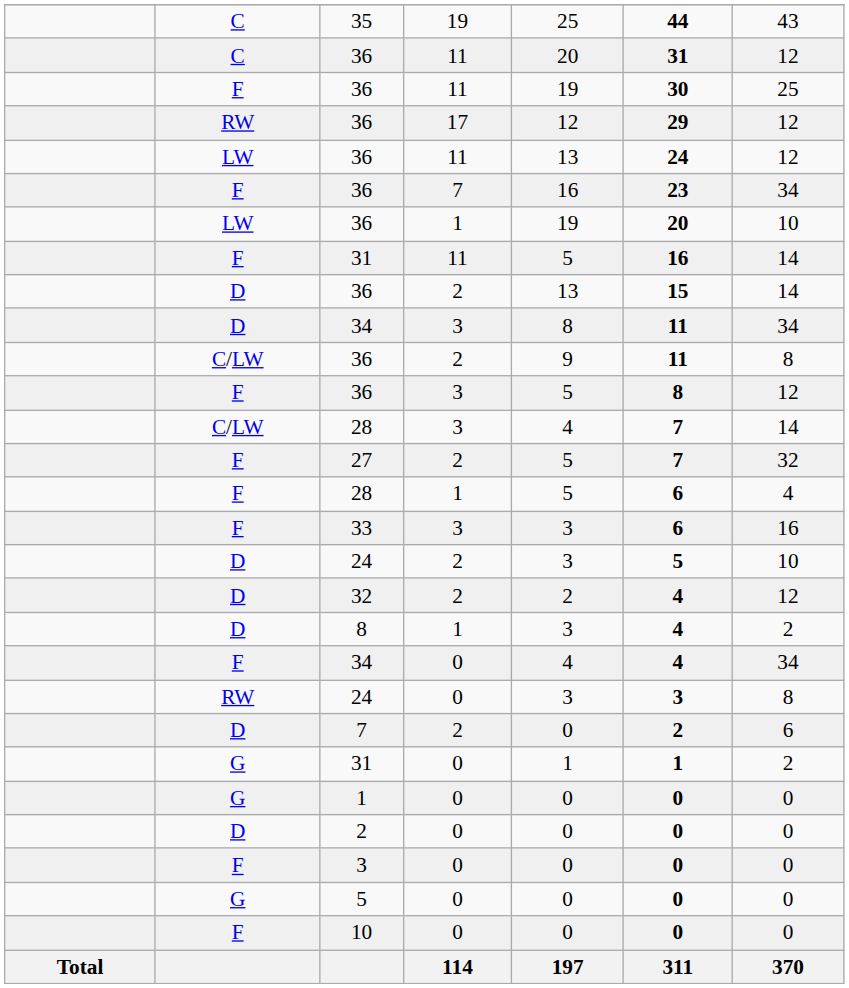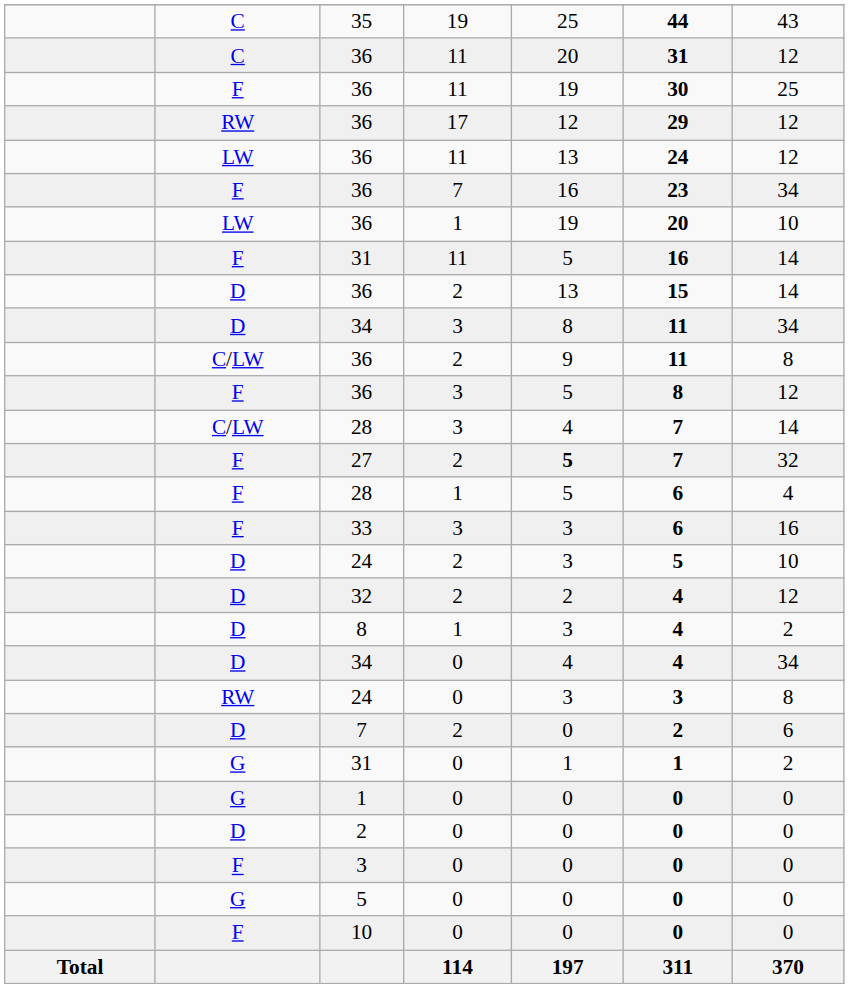 <table class="wikitable sortable" width ="50%">
 <tr align="center">
 </tr>
 <tr align="center" bgcolor="">
 <td></td>
 <td><a href='#'>C</a></td>
 <td>35</td>
 <td>19</td>
 <td>25</td>
 <td><strong>44</strong></td>
 <td>43</td>
 </tr>
 <tr align="center" bgcolor="f0f0f0">
 <td></td>
 <td><a href='#'>C</a></td>
 <td>36</td>
 <td>11</td>
 <td>20</td>
 <td><strong>31</strong></td>
 <td>12</td>
 </tr>
 <tr align="center" bgcolor="">
 <td></td>
 <td><a href='#'>F</a></td>
 <td>36</td>
 <td>11</td>
 <td>19</td>
 <td><strong>30</strong></td>
 <td>25</td>
 </tr>
 <tr align="center" bgcolor="f0f0f0">
 <td></td>
 <td><a href='#'>RW</a></td>
 <td>36</td>
 <td>17</td>
 <td>12</td>
 <td><strong>29</strong></td>
 <td>12</td>
 </tr>
 <tr align="center" bgcolor="">
 <td></td>
 <td><a href='#'>LW</a></td>
 <td>36</td>
 <td>11</td>
 <td>13</td>
 <td><strong>24</strong></td>
 <td>12</td>
 </tr>
 <tr align="center" bgcolor="f0f0f0">
 <td></td>
 <td><a href='#'>F</a></td>
 <td>36</td>
 <td>7</td>
 <td>16</td>
 <td><strong>23</strong></td>
 <td>34</td>
 </tr>
 <tr align="center" bgcolor="">
 <td></td>
 <td><a href='#'>LW</a></td>
 <td>36</td>
 <td>1</td>
 <td>19</td>
 <td><strong>20</strong></td>
 <td>10</td>
 </tr>
 <tr align="center" bgcolor="f0f0f0">
 <td></td>
 <td><a href='#'>F</a></td>
 <td>31</td>
 <td>11</td>
 <td>5</td>
 <td><strong>16</strong></td>
 <td>14</td>
 </tr>
 <tr align="center" bgcolor="">
 <td></td>
 <td><a href='#'>D</a></td>
 <td>36</td>
 <td>2</td>
 <td>13</td>
 <td><strong>15</strong></td>
 <td>14</td>
 </tr>
 <tr align="center" bgcolor="f0f0f0">
 <td></td>
 <td><a href='#'>D</a></td>
 <td>34</td>
 <td>3</td>
 <td>8</td>
 <td><strong>11</strong></td>
 <td>34</td>
 </tr>
 <tr align="center" bgcolor="">
 <td></td>
 <td><a href='#'>C</a>/<a href='#'>LW</a></td>
 <td>36</td>
 <td>2</td>
 <td>9</td>
 <td><strong>11</strong></td>
 <td>8</td>
 </tr>
 <tr align="center" bgcolor="f0f0f0">
 <td></td>
 <td><a href='#'>F</a></td>
 <td>36</td>
 <td>3</td>
 <td>5</td>
 <td><strong>8</strong></td>
 <td>12</td>
 </tr>
 <tr align="center" bgcolor="">
 <td></td>
 <td><a href='#'>C</a>/<a href='#'>LW</a></td>
 <td>28</td>
 <td>3</td>
 <td>4</td>
 <td><strong>7</strong></td>
 <td>14</td>
 </tr>
 <tr align="center" bgcolor="f0f0f0">
 <td></td>
 <td><a href='#'>F</a></td>
 <td>27</td>
 <td>2</td>
-<td>5</td>
+<td><strong>5</strong></td>
 <td><strong>7</strong></td>
 <td>32</td>
 </tr>
 <tr align="center" bgcolor="">
 <td></td>
 <td><a href='#'>F</a></td>
 <td>28</td>
 <td>1</td>
 <td>5</td>
 <td><strong>6</strong></td>
 <td>4</td>
 </tr>
 <tr align="center" bgcolor="f0f0f0">
 <td></td>
 <td><a href='#'>F</a></td>
 <td>33</td>
 <td>3</td>
 <td>3</td>
 <td><strong>6</strong></td>
 <td>16</td>
 </tr>
 <tr align="center" bgcolor="">
 <td></td>
 <td><a href='#'>D</a></td>
 <td>24</td>
 <td>2</td>
 <td>3</td>
 <td><strong>5</strong></td>
 <td>10</td>
 </tr>
 <tr align="center" bgcolor="f0f0f0">
 <td></td>
 <td><a href='#'>D</a></td>
 <td>32</td>
 <td>2</td>
 <td>2</td>
 <td><strong>4</strong></td>
 <td>12</td>
 </tr>
 <tr align="center" bgcolor="">
 <td></td>
 <td><a href='#'>D</a></td>
 <td>8</td>
 <td>1</td>
 <td>3</td>
 <td><strong>4</strong></td>
 <td>2</td>
 </tr>
 <tr align="center" bgcolor="f0f0f0">
 <td></td>
-<td><a href='#'>F</a></td>
+<td><a href='#'>D</a></td>
 <td>34</td>
 <td>0</td>
 <td>4</td>
 <td><strong>4</strong></td>
 <td>34</td>
 </tr>
 <tr align="center" bgcolor="">
 <td></td>
 <td><a href='#'>RW</a></td>
 <td>24</td>
 <td>0</td>
 <td>3</td>
 <td><strong>3</strong></td>
 <td>8</td>
 </tr>
 <tr align="center" bgcolor="f0f0f0">
 <td></td>
 <td><a href='#'>D</a></td>
 <td>7</td>
 <td>2</td>
 <td>0</td>
 <td><strong>2</strong></td>
 <td>6</td>
 </tr>
 <tr align="center" bgcolor="">
 <td></td>
 <td><a href='#'>G</a></td>
 <td>31</td>
 <td>0</td>
 <td>1</td>
 <td><strong>1</strong></td>
 <td>2</td>
 </tr>
 <tr align="center" bgcolor="f0f0f0">
 <td></td>
 <td><a href='#'>G</a></td>
 <td>1</td>
 <td>0</td>
 <td>0</td>
 <td><strong>0</strong></td>
 <td>0</td>
 </tr>
 <tr align="center" bgcolor="">
 <td></td>
 <td><a href='#'>D</a></td>
 <td>2</td>
 <td>0</td>
 <td>0</td>
 <td><strong>0</strong></td>
 <td>0</td>
 </tr>
 <tr align="center" bgcolor="f0f0f0">
 <td></td>
 <td><a href='#'>F</a></td>
 <td>3</td>
 <td>0</td>
 <td>0</td>
 <td><strong>0</strong></td>
 <td>0</td>
 </tr>
 <tr align="center" bgcolor="">
 <td></td>
 <td><a href='#'>G</a></td>
 <td>5</td>
 <td>0</td>
 <td>0</td>
 <td><strong>0</strong></td>
 <td>0</td>
 </tr>
 <tr align="center" bgcolor="f0f0f0">
 <td></td>
 <td><a href='#'>F</a></td>
 <td>10</td>
 <td>0</td>
 <td>0</td>
 <td><strong>0</strong></td>
 <td>0</td>
 </tr>
 <tr>
 <th>Total</th>
 <th></th>
 <th></th>
 <th>114</th>
 <th>197</th>
 <th>311</th>
 <th>370</th>
 </tr>
 </table>
